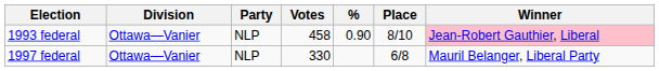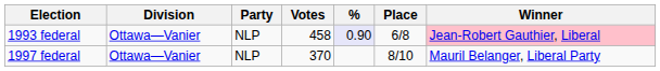 <table class="wikitable" width="800">
 <tr>
 <th align="left">Election</th>
 <th align="left">Division</th>
 <th align="left">Party</th>
 <th align="right">Votes</th>
 <th align="right">%</th>
 <th align="center">Place</th>
 <th align="center">Winner</th>
 </tr>
 <tr>
 <td align="left"><a href='#'>1993 federal</a></td>
 <td align="left"><a href='#'>Ottawa—Vanier</a></td>
 <td align="left">NLP</td>
 <td align="right">458</td>
-<td align="right">0.90</td>
-<td align="center">8/10</td>
+<td align="right" style="background: lavender;">0.90</td>
+<td align="center">6/8</td>
 <td align="left" style="background: pink;"><a href='#'>Jean-Robert Gauthier</a>, <a href='#'>Liberal</a></td>
 </tr>
 <tr>
 <td align="left"><a href='#'>1997 federal</a></td>
 <td align="left"><a href='#'>Ottawa—Vanier</a></td>
 <td align="left">NLP</td>
-<td align="right">330</td>
+<td align="right">370</td>
 <td align="right"></td>
-<td align="center">6/8</td>
+<td align="center">8/10</td>
 <td align="left"><a href='#'>Mauril Belanger</a>, <a href='#'>Liberal Party</a></td>
 </tr>
 </table>
